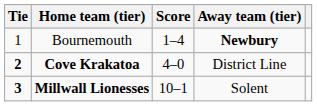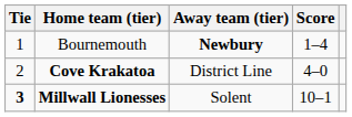 <table class="wikitable" style="text-align:center; font-size:85%">
 <tr>
 <th>Tie</th>
 <th>Home team (tier)</th>
+<th>Away team (tier)</th>
 <th>Score</th>
-<th>Away team (tier)</th>
 <th></th>
 </tr>
 <tr>
 <td align="center">1</td>
 <td>Bournemouth</td>
+<td><strong>Newbury</strong></td>
 <td align="center">1–4</td>
-<td><strong>Newbury</strong></td>
 <td></td>
 </tr>
 <tr>
-<td align="center"><strong>2</strong></td>
+<td align="center">2</td>
 <td><strong>Cove Krakatoa</strong></td>
+<td>District Line</td>
 <td align="center">4–0</td>
-<td>District Line</td>
 <td></td>
 </tr>
 <tr>
 <td align="center"><strong>3</strong></td>
 <td><strong>Millwall Lionesses</strong></td>
+<td>Solent</td>
 <td align="center">10–1</td>
-<td>Solent</td>
 <td></td>
 </tr>
 </table>
